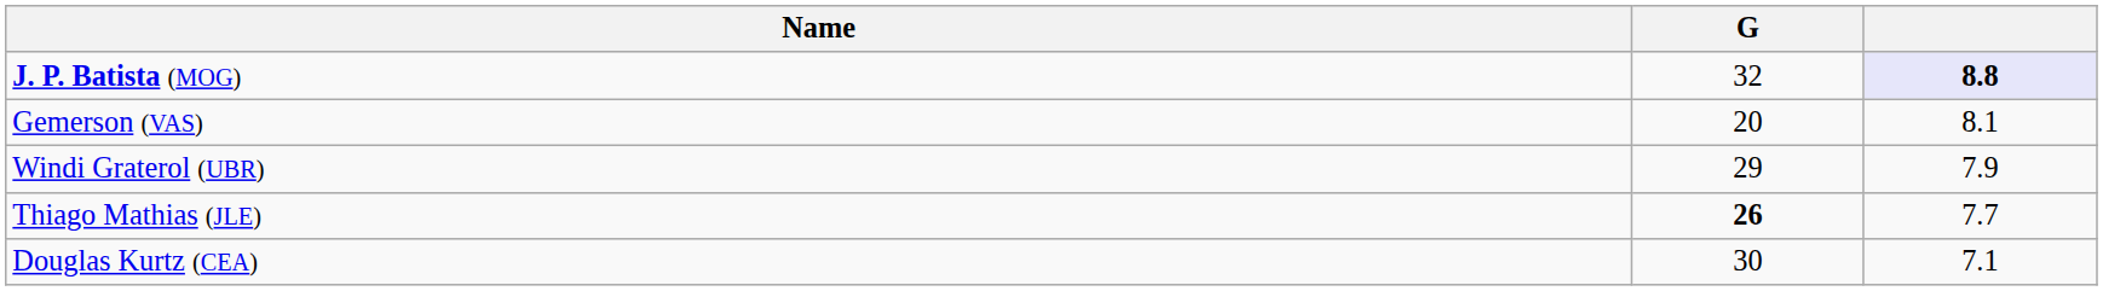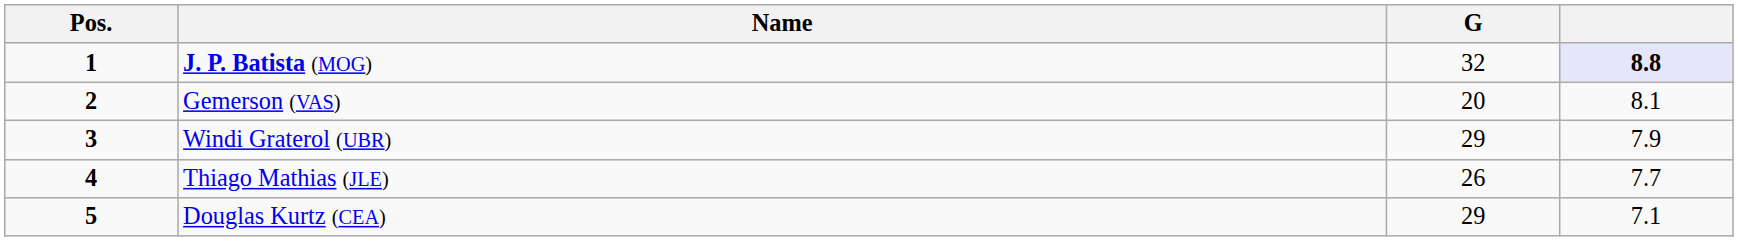 <table class="wikitable" style="width:90%;">
 <tr>
+<th style="width:10%;">Pos.</th>
 <th style="width:70%;">Name</th>
 <th style="width:10%;">G</th>
 <th style="width:10%;"></th>
 </tr>
 <tr align=center>
+<td><strong>1</strong></td>
 <td align=left> <strong><a href='#'>J. P. Batista</a></strong> <small>(<a href='#'>MOG</a>)</small></td>
 <td>32</td>
 <td style="background: lavender;"><strong>8.8</strong></td>
 </tr>
 <tr align=center>
+<td><strong>2</strong></td>
 <td align=left> <a href='#'>Gemerson</a> <small>(<a href='#'>VAS</a>)</small></td>
 <td>20</td>
 <td>8.1</td>
 </tr>
 <tr align=center>
+<td><strong>3</strong></td>
 <td align=left> <a href='#'>Windi Graterol</a> <small>(<a href='#'>UBR</a>)</small></td>
 <td>29</td>
 <td>7.9</td>
 </tr>
 <tr align=center>
+<td><strong>4</strong></td>
 <td align=left> <a href='#'>Thiago Mathias</a> <small>(<a href='#'>JLE</a>)</small></td>
-<td><strong>26</strong></td>
+<td>26</td>
 <td>7.7</td>
 </tr>
 <tr align=center>
+<td><strong>5</strong></td>
 <td align=left> <a href='#'>Douglas Kurtz</a> <small>(<a href='#'>CEA</a>)</small></td>
-<td>30</td>
+<td>29</td>
 <td>7.1</td>
 </tr>
 </table>
